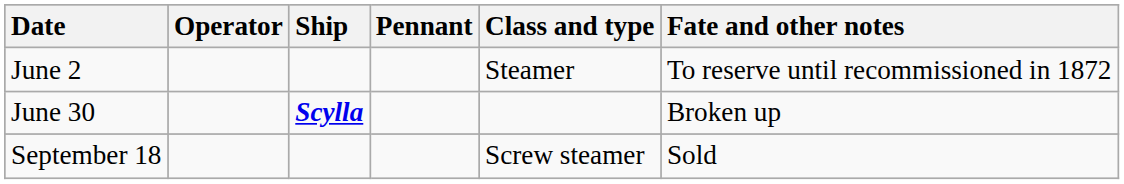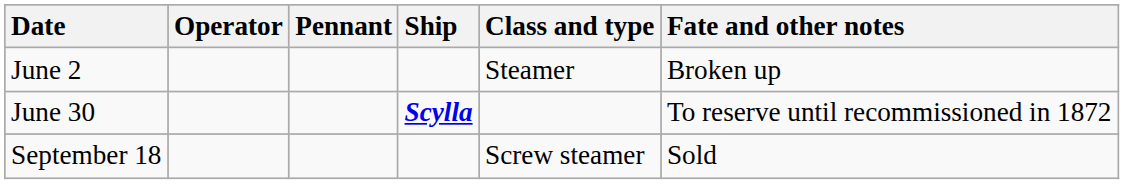 <table class="wikitable nowraplinks">
 <tr>
 <th style="text-align: left;">Date</th>
 <th style="text-align: left;">Operator</th>
+<th style="text-align: left;">Pennant</th>
 <th style="text-align: left;">Ship</th>
-<th style="text-align: left;">Pennant</th>
 <th style="text-align: left;">Class and type</th>
 <th style="text-align: left;">Fate and other notes</th>
 </tr>
 <tr ---->
 <td>June 2</td>
 <td></td>
+<td></td>
 <td><strong></strong></td>
-<td></td>
 <td>Steamer</td>
-<td>To reserve until recommissioned in 1872</td>
+<td>Broken up</td>
 </tr>
 <tr ---->
 <td>June 30</td>
 <td></td>
+<td></td>
 <td><strong><a href='#'><em>Scylla</em></a></strong></td>
 <td></td>
-<td></td>
-<td>Broken up</td>
+<td>To reserve until recommissioned in 1872</td>
 </tr>
 <tr ---->
 <td>September 18</td>
 <td></td>
+<td></td>
 <td><strong></strong></td>
-<td></td>
 <td>Screw steamer</td>
 <td>Sold</td>
 </tr>
 </table>
